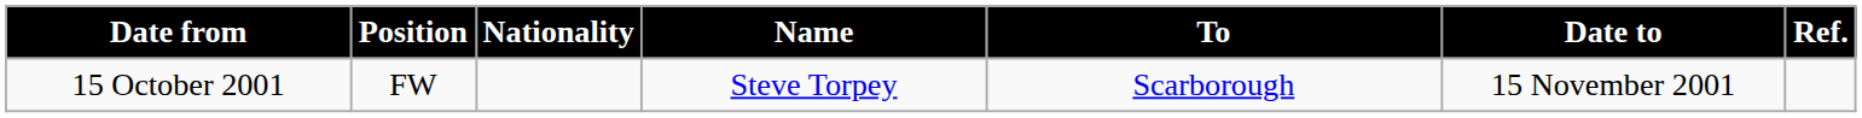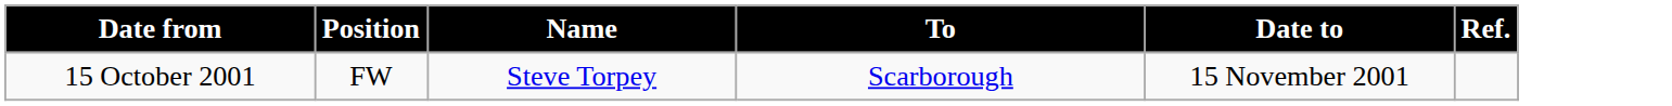 <table class="wikitable" style="text-align:center; font-size:90%; ">
 <tr>
 <th style="background:#000000; color:white; width:150px;">Date from</th>
 <th style="background:#000000; color:white; width:50px;">Position</th>
-<th style="background:#000000; color:white; width:50px;">Nationality</th>
 <th style="background:#000000; color:white; width:150px;">Name</th>
 <th style="background:#000000; color:white; width:200px;">To</th>
 <th style="background:#000000; color:white; width:150px;">Date to</th>
 <th style="background:#000000; color:white; width:25px;">Ref.</th>
 </tr>
 <tr>
 <td>15 October 2001</td>
 <td>FW</td>
-<td></td>
 <td><a href='#'>Steve Torpey</a></td>
 <td><a href='#'>Scarborough</a></td>
 <td>15 November 2001</td>
 <td></td>
 </tr>
 </table>
